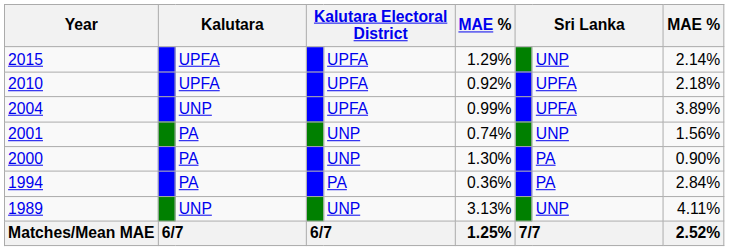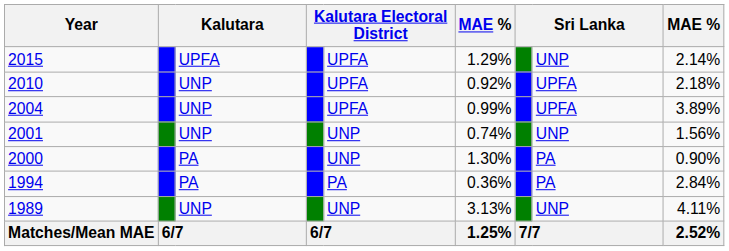 <table class="wikitable">
 <tr>
 <th>Year</th>
 <th colspan="2" width="144px">Kalutara</th>
 <th colspan="2" width="144px"><a href='#'>Kalutara Electoral District</a></th>
 <th><a href='#'>MAE</a> %</th>
 <th colspan="2" width="144px">Sri Lanka</th>
 <th>MAE %</th>
 </tr>
 <tr>
 <td><a href='#'>2015</a></td>
 <td style="background-color:blue;" width="10px"></td>
 <td style="text-align:left;"><a href='#'>UPFA</a></td>
 <td style="background-color:blue;" width="10px"></td>
 <td style="text-align:left;"><a href='#'>UPFA</a></td>
 <td style="text-align:right;">1.29%</td>
 <td style="background-color:green;" width="10px"></td>
 <td style="text-align:left;"><a href='#'>UNP</a></td>
 <td style="text-align:right;">2.14%</td>
 </tr>
 <tr>
 <td><a href='#'>2010</a></td>
 <td style="background-color:blue;" width="10px"></td>
-<td style="text-align:left;"><a href='#'>UPFA</a></td>
+<td style="text-align:left;"><a href='#'>UNP</a></td>
 <td style="background-color:blue;" width="10px"></td>
 <td style="text-align:left;"><a href='#'>UPFA</a></td>
 <td style="text-align:right;">0.92%</td>
 <td style="background-color:blue;" width="10px"></td>
 <td style="text-align:left;"><a href='#'>UPFA</a></td>
 <td style="text-align:right;">2.18%</td>
 </tr>
 <tr>
 <td><a href='#'>2004</a></td>
 <td style="background-color:blue;" width="10px"></td>
 <td style="text-align:left;"><a href='#'>UNP</a></td>
 <td style="background-color:blue;" width="10px"></td>
 <td style="text-align:left;"><a href='#'>UPFA</a></td>
 <td style="text-align:right;">0.99%</td>
 <td style="background-color:blue;" width="10px"></td>
 <td style="text-align:left;"><a href='#'>UPFA</a></td>
 <td style="text-align:right;">3.89%</td>
 </tr>
 <tr>
 <td><a href='#'>2001</a></td>
 <td style="background-color:green;" width="10px"></td>
-<td style="text-align:left;"><a href='#'>PA</a></td>
+<td style="text-align:left;"><a href='#'>UNP</a></td>
 <td style="background-color:green;" width="10px"></td>
 <td style="text-align:left;"><a href='#'>UNP</a></td>
 <td style="text-align:right;">0.74%</td>
 <td style="background-color:green;" width="10px"></td>
 <td style="text-align:left;"><a href='#'>UNP</a></td>
 <td style="text-align:right;">1.56%</td>
 </tr>
 <tr>
 <td><a href='#'>2000</a></td>
 <td style="background-color:blue;" width="10px"></td>
 <td style="text-align:left;"><a href='#'>PA</a></td>
 <td style="background-color:blue;" width="10px"></td>
 <td style="text-align:left;"><a href='#'>UNP</a></td>
 <td style="text-align:right;">1.30%</td>
 <td style="background-color:blue;" width="10px"></td>
 <td style="text-align:left;"><a href='#'>PA</a></td>
 <td style="text-align:right;">0.90%</td>
 </tr>
 <tr>
 <td><a href='#'>1994</a></td>
 <td style="background-color:blue;" width="10px"></td>
 <td style="text-align:left;"><a href='#'>PA</a></td>
 <td style="background-color:blue;" width="10px"></td>
 <td style="text-align:left;"><a href='#'>PA</a></td>
 <td style="text-align:right;">0.36%</td>
 <td style="background-color:blue;" width="10px"></td>
 <td style="text-align:left;"><a href='#'>PA</a></td>
 <td style="text-align:right;">2.84%</td>
 </tr>
 <tr>
 <td><a href='#'>1989</a></td>
 <td style="background-color:green;" width="10px"></td>
 <td style="text-align:left;"><a href='#'>UNP</a></td>
 <td style="background-color:green;" width="10px"></td>
 <td style="text-align:left;"><a href='#'>UNP</a></td>
 <td style="text-align:right;">3.13%</td>
 <td style="background-color:green;" width="10px"></td>
 <td style="text-align:left;"><a href='#'>UNP</a></td>
 <td style="text-align:right;">4.11%</td>
 </tr>
 <tr>
 <th>Matches/Mean MAE</th>
 <th style="text-align:left;"colspan="2" width="144px">6/7</th>
 <th style="text-align:left;"colspan="2" width="144px">6/7</th>
 <th style="text-align:right;">1.25%</th>
 <th style="text-align:left;"colspan="2" width="144px">7/7</th>
 <th style="text-align:right;">2.52%</th>
 </tr>
 </table>
